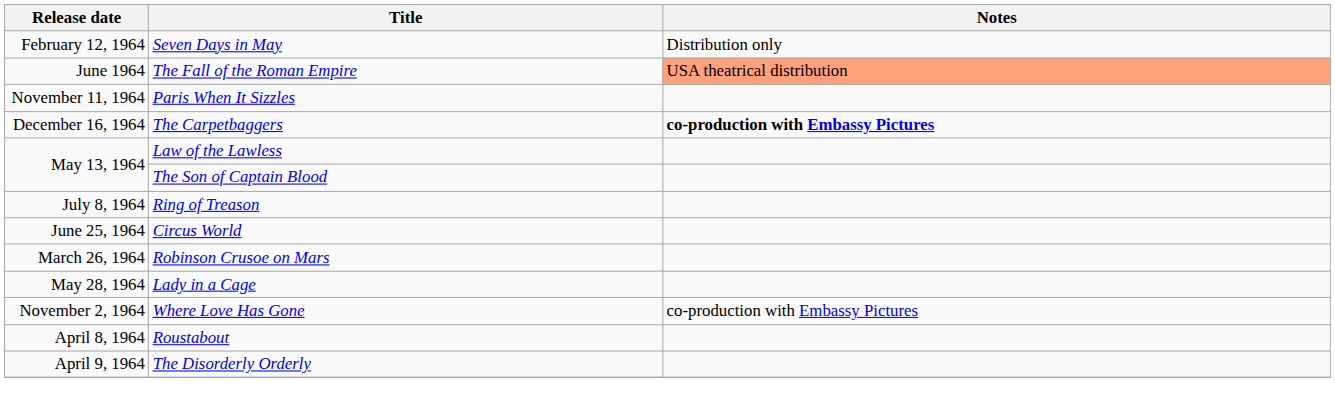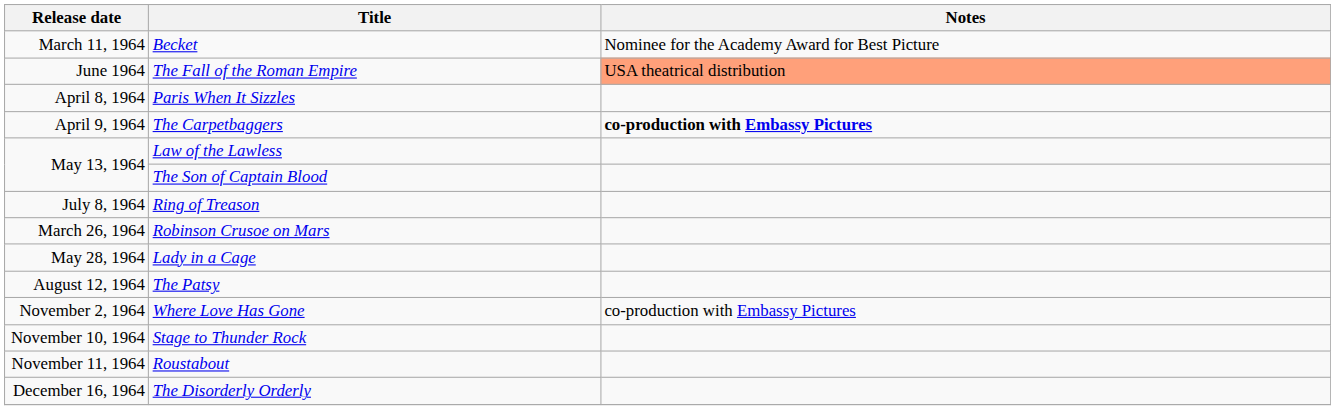 <table class="wikitable sortable" style="width:100%;">
 <tr>
 <th scope="col" style="width:130px;">Release date</th>
 <th>Title</th>
 <th>Notes</th>
 </tr>
 <tr>
-<td style="text-align:right;">February 12, 1964</td>
-<td><em><a href='#'>Seven Days in May</a></em></td>
-<td>Distribution only</td>
+<td style="text-align:right;">March 11, 1964</td>
+<td><em><a href='#'>Becket</a></em></td>
+<td>Nominee for the Academy Award for Best Picture</td>
 </tr>
 <tr>
 <td style="text-align:right;">June 1964</td>
 <td><em><a href='#'>The Fall of the Roman Empire</a></em></td>
 <td style="background: lightsalmon;">USA theatrical distribution</td>
 </tr>
 <tr>
-<td style="text-align:right;">November 11, 1964</td>
+<td style="text-align:right;">April 8, 1964</td>
 <td><em><a href='#'>Paris When It Sizzles</a></em></td>
 <td></td>
 </tr>
 <tr>
-<td style="text-align:right;">December 16, 1964</td>
+<td style="text-align:right;">April 9, 1964</td>
 <td><em><a href='#'>The Carpetbaggers</a></em></td>
 <td><strong>co-production with <a href='#'>Embassy Pictures</a></strong></td>
 </tr>
 <tr>
 <td style="text-align:right;" rowspan="2">May 13, 1964</td>
 <td><em><a href='#'>Law of the Lawless</a></em></td>
 <td></td>
 </tr>
 <tr>
 <td><em><a href='#'>The Son of Captain Blood</a></em></td>
 <td></td>
 </tr>
 <tr>
 <td style="text-align:right;">July 8, 1964</td>
 <td><em><a href='#'>Ring of Treason</a></em></td>
 <td></td>
 </tr>
 <tr>
-<td style="text-align:right;">June 25, 1964</td>
-<td><em><a href='#'>Circus World</a></em></td>
-<td></td>
-</tr>
-<tr>
 <td style="text-align:right;">March 26, 1964</td>
 <td><em><a href='#'>Robinson Crusoe on Mars</a></em></td>
 <td></td>
 </tr>
 <tr>
 <td style="text-align:right;">May 28, 1964</td>
 <td><em><a href='#'>Lady in a Cage</a></em></td>
 <td></td>
 </tr>
 <tr>
+<td style="text-align:right;">August 12, 1964</td>
+<td><em><a href='#'>The Patsy</a></em></td>
+<td></td>
+</tr>
+<tr>
 <td style="text-align:right;">November 2, 1964</td>
 <td><em><a href='#'>Where Love Has Gone</a></em></td>
 <td>co-production with <a href='#'>Embassy Pictures</a></td>
 </tr>
 <tr>
-<td style="text-align:right;">April 8, 1964</td>
+<td style="text-align:right;">November 10, 1964</td>
+<td><em><a href='#'>Stage to Thunder Rock</a></em></td>
+<td></td>
+</tr>
+<tr>
+<td style="text-align:right;">November 11, 1964</td>
 <td><em><a href='#'>Roustabout</a></em></td>
 <td></td>
 </tr>
 <tr>
-<td style="text-align:right;">April 9, 1964</td>
+<td style="text-align:right;">December 16, 1964</td>
 <td><em><a href='#'>The Disorderly Orderly</a></em></td>
 <td></td>
 </tr>
 <tr>
 </tr>
 </table>
